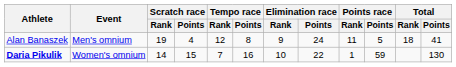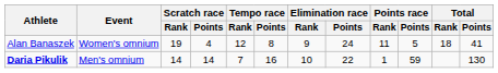 <table class=wikitable style=font-size:90%;text-align:center>
 <tr>
 <th rowspan=2>Athlete</th>
 <th rowspan=2>Event</th>
 <th colspan=2>Scratch race</th>
 <th colspan=2>Tempo race</th>
 <th colspan=2>Elimination race</th>
 <th colspan=2>Points race</th>
 <th colspan=2>Total</th>
 </tr>
 <tr style=font-size:95%>
 <th>Rank</th>
 <th>Points</th>
 <th>Rank</th>
 <th>Points</th>
 <th>Rank</th>
 <th>Points</th>
 <th>Rank</th>
 <th>Points</th>
 <th>Rank</th>
 <th>Points</th>
 </tr>
 <tr>
 <td align=left><a href='#'>Alan Banaszek</a></td>
-<td align=left><a href='#'>Men's omnium</a></td>
+<td align=left><a href='#'>Women's omnium</a></td>
 <td>19</td>
 <td>4</td>
 <td>12</td>
 <td>8</td>
 <td>9</td>
 <td>24</td>
 <td>11</td>
 <td>5</td>
 <td>18</td>
 <td>41</td>
 </tr>
 <tr>
 <td align=left><strong><a href='#'>Daria Pikulik</a></strong></td>
-<td align=left><a href='#'>Women's omnium</a></td>
+<td align=left><a href='#'>Men's omnium</a></td>
 <td>14</td>
-<td>15</td>
+<td>14</td>
 <td>7</td>
 <td>16</td>
 <td>10</td>
 <td>22</td>
 <td>1</td>
 <td>59</td>
 <td></td>
 <td>130</td>
 </tr>
 </table>
